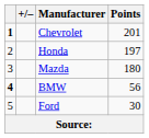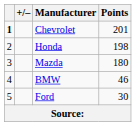 <table class="wikitable" style="font-size: 95%;">
 <tr>
 <th scope="col"></th>
 <th scope="col">+/–</th>
 <th scope="col">Manufacturer</th>
 <th scope="col">Points</th>
 </tr>
 <tr>
 <td align=center><strong>1</strong></td>
 <td align="left"></td>
 <td> <a href='#'>Chevrolet</a></td>
 <td align=right>201</td>
 </tr>
 <tr>
 <td align=center>2</td>
 <td align="left"></td>
 <td> <a href='#'>Honda</a></td>
-<td align=right>197</td>
+<td align=right>198</td>
 </tr>
 <tr>
 <td align=center>3</td>
 <td align="left"></td>
 <td> <a href='#'>Mazda</a></td>
 <td align=right>180</td>
 </tr>
 <tr>
-<td align=center><strong>4</strong></td>
+<td align=center>4</td>
 <td align="left"></td>
 <td> <a href='#'>BMW</a></td>
-<td align=right>56</td>
+<td align=right>46</td>
 </tr>
 <tr>
 <td align=center>5</td>
 <td align="left"></td>
 <td> <a href='#'>Ford</a></td>
 <td align=right>30</td>
 </tr>
 <tr>
 <th colspan=5>Source:</th>
 </tr>
 </table>
